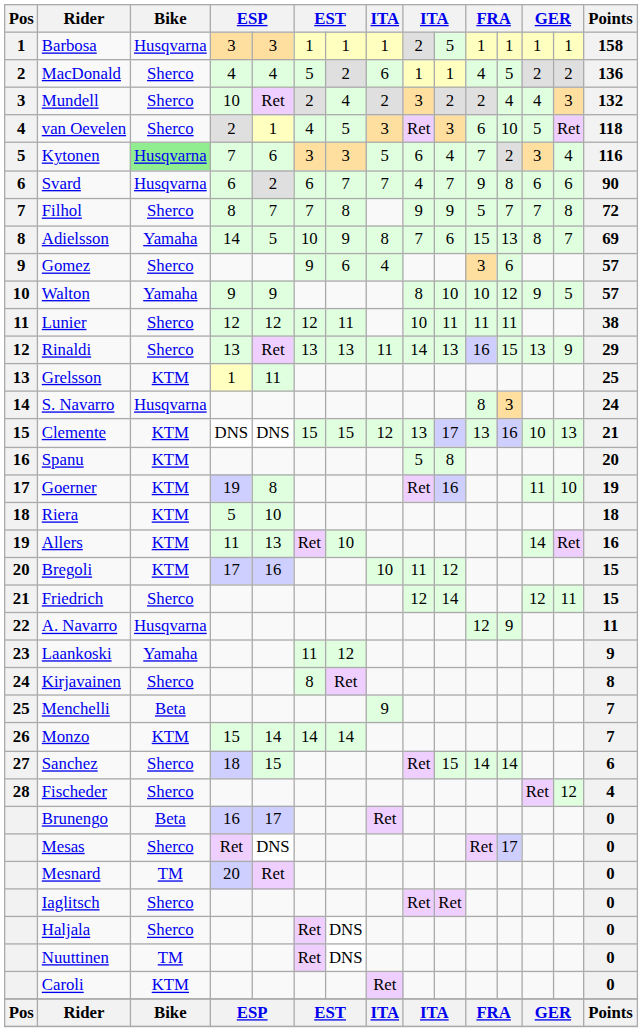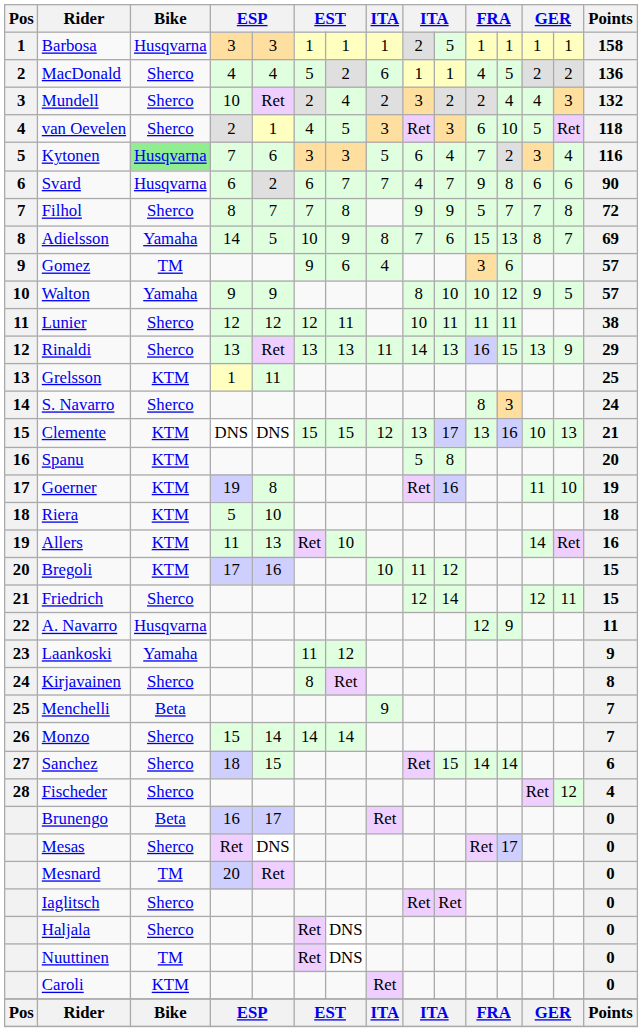 <table class="wikitable" style="font-size: 80%; text-align:center">
 <tr valign="top">
 <th valign="middle">Pos</th>
 <th valign="middle">Rider</th>
 <th valign="middle">Bike</th>
 <th colspan=2><a href='#'>ESP</a><br></th>
 <th colspan=2><a href='#'>EST</a><br></th>
 <th><a href='#'>ITA</a><br></th>
 <th colspan=2><a href='#'>ITA</a><br></th>
 <th colspan=2><a href='#'>FRA</a><br></th>
 <th colspan=2><a href='#'>GER</a><br></th>
 <th valign="middle">Points</th>
 </tr>
 <tr>
 <th>1</th>
 <td align=left> <a href='#'>Barbosa</a></td>
 <td><a href='#'>Husqvarna</a></td>
 <td style="background:#ffdf9f;">3</td>
 <td style="background:#ffdf9f;">3</td>
 <td style="background:#ffffbf;">1</td>
 <td style="background:#ffffbf;">1</td>
 <td style="background:#ffffbf;">1</td>
 <td style="background:#dfdfdf;">2</td>
 <td style="background:#dfffdf;">5</td>
 <td style="background:#ffffbf;">1</td>
 <td style="background:#ffffbf;">1</td>
 <td style="background:#ffffbf;">1</td>
 <td style="background:#ffffbf;">1</td>
 <th>158</th>
 </tr>
 <tr>
 <th>2</th>
 <td align=left> <a href='#'>MacDonald</a></td>
 <td><a href='#'>Sherco</a></td>
 <td style="background:#dfffdf;">4</td>
 <td style="background:#dfffdf;">4</td>
 <td style="background:#dfffdf;">5</td>
 <td style="background:#dfdfdf;">2</td>
 <td style="background:#dfffdf;">6</td>
 <td style="background:#ffffbf;">1</td>
 <td style="background:#ffffbf;">1</td>
 <td style="background:#dfffdf;">4</td>
 <td style="background:#dfffdf;">5</td>
 <td style="background:#dfdfdf;">2</td>
 <td style="background:#dfdfdf;">2</td>
 <th>136</th>
 </tr>
 <tr>
 <th>3</th>
 <td align=left> <a href='#'>Mundell</a></td>
 <td><a href='#'>Sherco</a></td>
 <td style="background:#dfffdf;">10</td>
 <td style="background:#efcfff;">Ret</td>
 <td style="background:#dfdfdf;">2</td>
 <td style="background:#dfffdf;">4</td>
 <td style="background:#dfdfdf;">2</td>
 <td style="background:#ffdf9f;">3</td>
 <td style="background:#dfdfdf;">2</td>
 <td style="background:#dfdfdf;">2</td>
 <td style="background:#dfffdf;">4</td>
 <td style="background:#dfffdf;">4</td>
 <td style="background:#ffdf9f;">3</td>
 <th>132</th>
 </tr>
 <tr>
 <th>4</th>
 <td align=left> <a href='#'>van Oevelen</a></td>
 <td><a href='#'>Sherco</a></td>
 <td style="background:#dfdfdf;">2</td>
 <td style="background:#ffffbf;">1</td>
 <td style="background:#dfffdf;">4</td>
 <td style="background:#dfffdf;">5</td>
 <td style="background:#ffdf9f;">3</td>
 <td style="background:#efcfff;">Ret</td>
 <td style="background:#ffdf9f;">3</td>
 <td style="background:#dfffdf;">6</td>
 <td style="background:#dfffdf;">10</td>
 <td style="background:#dfffdf;">5</td>
 <td style="background:#efcfff;">Ret</td>
 <th>118</th>
 </tr>
 <tr>
 <th>5</th>
 <td align=left> <a href='#'>Kytonen</a></td>
 <td style="background: lightgreen;"><a href='#'>Husqvarna</a></td>
 <td style="background:#dfffdf;">7</td>
 <td style="background:#dfffdf;">6</td>
 <td style="background:#ffdf9f;">3</td>
 <td style="background:#ffdf9f;">3</td>
 <td style="background:#dfffdf;">5</td>
 <td style="background:#dfffdf;">6</td>
 <td style="background:#dfffdf;">4</td>
 <td style="background:#dfffdf;">7</td>
 <td style="background:#dfdfdf;">2</td>
 <td style="background:#ffdf9f;">3</td>
 <td style="background:#dfffdf;">4</td>
 <th>116</th>
 </tr>
 <tr>
 <th>6</th>
 <td align=left> <a href='#'>Svard</a></td>
 <td><a href='#'>Husqvarna</a></td>
 <td style="background:#dfffdf;">6</td>
 <td style="background:#dfdfdf;">2</td>
 <td style="background:#dfffdf;">6</td>
 <td style="background:#dfffdf;">7</td>
 <td style="background:#dfffdf;">7</td>
 <td style="background:#dfffdf;">4</td>
 <td style="background:#dfffdf;">7</td>
 <td style="background:#dfffdf;">9</td>
 <td style="background:#dfffdf;">8</td>
 <td style="background:#dfffdf;">6</td>
 <td style="background:#dfffdf;">6</td>
 <th>90</th>
 </tr>
 <tr>
 <th>7</th>
 <td align=left> <a href='#'>Filhol</a></td>
 <td><a href='#'>Sherco</a></td>
 <td style="background:#dfffdf;">8</td>
 <td style="background:#dfffdf;">7</td>
 <td style="background:#dfffdf;">7</td>
 <td style="background:#dfffdf;">8</td>
 <td></td>
 <td style="background:#dfffdf;">9</td>
 <td style="background:#dfffdf;">9</td>
 <td style="background:#dfffdf;">5</td>
 <td style="background:#dfffdf;">7</td>
 <td style="background:#dfffdf;">7</td>
 <td style="background:#dfffdf;">8</td>
 <th>72</th>
 </tr>
 <tr>
 <th>8</th>
 <td align=left> <a href='#'>Adielsson</a></td>
 <td><a href='#'>Yamaha</a></td>
 <td style="background:#dfffdf;">14</td>
 <td style="background:#dfffdf;">5</td>
 <td style="background:#dfffdf;">10</td>
 <td style="background:#dfffdf;">9</td>
 <td style="background:#dfffdf;">8</td>
 <td style="background:#dfffdf;">7</td>
 <td style="background:#dfffdf;">6</td>
 <td style="background:#dfffdf;">15</td>
 <td style="background:#dfffdf;">13</td>
 <td style="background:#dfffdf;">8</td>
 <td style="background:#dfffdf;">7</td>
 <th>69</th>
 </tr>
 <tr>
 <th>9</th>
 <td align=left> <a href='#'>Gomez</a></td>
-<td><a href='#'>Sherco</a></td>
+<td><a href='#'>TM</a></td>
 <td></td>
 <td></td>
 <td style="background:#dfffdf;">9</td>
 <td style="background:#dfffdf;">6</td>
 <td style="background:#dfffdf;">4</td>
 <td></td>
 <td></td>
 <td style="background:#ffdf9f;">3</td>
 <td style="background:#dfffdf;">6</td>
 <td></td>
 <td></td>
 <th>57</th>
 </tr>
 <tr>
 <th>10</th>
 <td align=left> <a href='#'>Walton</a></td>
 <td><a href='#'>Yamaha</a></td>
 <td style="background:#dfffdf;">9</td>
 <td style="background:#dfffdf;">9</td>
 <td></td>
 <td></td>
 <td></td>
 <td style="background:#dfffdf;">8</td>
 <td style="background:#dfffdf;">10</td>
 <td style="background:#dfffdf;">10</td>
 <td style="background:#dfffdf;">12</td>
 <td style="background:#dfffdf;">9</td>
 <td style="background:#dfffdf;">5</td>
 <th>57</th>
 </tr>
 <tr>
 <th>11</th>
 <td align=left> <a href='#'>Lunier</a></td>
 <td><a href='#'>Sherco</a></td>
 <td style="background:#dfffdf;">12</td>
 <td style="background:#dfffdf;">12</td>
 <td style="background:#dfffdf;">12</td>
 <td style="background:#dfffdf;">11</td>
 <td></td>
 <td style="background:#dfffdf;">10</td>
 <td style="background:#dfffdf;">11</td>
 <td style="background:#dfffdf;">11</td>
 <td style="background:#dfffdf;">11</td>
 <td></td>
 <td></td>
 <th>38</th>
 </tr>
 <tr>
 <th>12</th>
 <td align=left> <a href='#'>Rinaldi</a></td>
 <td><a href='#'>Sherco</a></td>
 <td style="background:#dfffdf;">13</td>
 <td style="background:#efcfff;">Ret</td>
 <td style="background:#dfffdf;">13</td>
 <td style="background:#dfffdf;">13</td>
 <td style="background:#dfffdf;">11</td>
 <td style="background:#dfffdf;">14</td>
 <td style="background:#dfffdf;">13</td>
 <td style="background:#cfcfff;">16</td>
 <td style="background:#dfffdf;">15</td>
 <td style="background:#dfffdf;">13</td>
 <td style="background:#dfffdf;">9</td>
 <th>29</th>
 </tr>
 <tr>
 <th>13</th>
 <td align=left> <a href='#'>Grelsson</a></td>
 <td><a href='#'>KTM</a></td>
 <td style="background:#ffffbf;">1</td>
 <td style="background:#dfffdf;">11</td>
 <td></td>
 <td></td>
 <td></td>
 <td></td>
 <td></td>
 <td></td>
 <td></td>
 <td></td>
 <td></td>
 <th>25</th>
 </tr>
 <tr>
 <th>14</th>
 <td align=left> <a href='#'>S. Navarro</a></td>
-<td><a href='#'>Husqvarna</a></td>
+<td><a href='#'>Sherco</a></td>
 <td></td>
 <td></td>
 <td></td>
 <td></td>
 <td></td>
 <td></td>
 <td></td>
 <td style="background:#dfffdf;">8</td>
 <td style="background:#ffdf9f;">3</td>
 <td></td>
 <td></td>
 <th>24</th>
 </tr>
 <tr>
 <th>15</th>
 <td align=left> <a href='#'>Clemente</a></td>
 <td><a href='#'>KTM</a></td>
 <td style="background:#ffffff;">DNS</td>
 <td style="background:#ffffff;">DNS</td>
 <td style="background:#dfffdf;">15</td>
 <td style="background:#dfffdf;">15</td>
 <td style="background:#dfffdf;">12</td>
 <td style="background:#dfffdf;">13</td>
 <td style="background:#cfcfff;">17</td>
 <td style="background:#dfffdf;">13</td>
 <td style="background:#cfcfff;">16</td>
 <td style="background:#dfffdf;">10</td>
 <td style="background:#dfffdf;">13</td>
 <th>21</th>
 </tr>
 <tr>
 <th>16</th>
 <td align=left> <a href='#'>Spanu</a></td>
 <td><a href='#'>KTM</a></td>
 <td></td>
 <td></td>
 <td></td>
 <td></td>
 <td></td>
 <td style="background:#dfffdf;">5</td>
 <td style="background:#dfffdf;">8</td>
 <td></td>
 <td></td>
 <td></td>
 <td></td>
 <th>20</th>
 </tr>
 <tr>
 <th>17</th>
 <td align=left> <a href='#'>Goerner</a></td>
 <td><a href='#'>KTM</a></td>
 <td style="background:#cfcfff;">19</td>
 <td style="background:#dfffdf;">8</td>
 <td></td>
 <td></td>
 <td></td>
 <td style="background:#efcfff;">Ret</td>
 <td style="background:#cfcfff;">16</td>
 <td></td>
 <td></td>
 <td style="background:#dfffdf;">11</td>
 <td style="background:#dfffdf;">10</td>
 <th>19</th>
 </tr>
 <tr>
 <th>18</th>
 <td align=left> <a href='#'>Riera</a></td>
 <td><a href='#'>KTM</a></td>
 <td style="background:#dfffdf;">5</td>
 <td style="background:#dfffdf;">10</td>
 <td></td>
 <td></td>
 <td></td>
 <td></td>
 <td></td>
 <td></td>
 <td></td>
 <td></td>
 <td></td>
 <th>18</th>
 </tr>
 <tr>
 <th>19</th>
 <td align=left> <a href='#'>Allers</a></td>
 <td><a href='#'>KTM</a></td>
 <td style="background:#dfffdf;">11</td>
 <td style="background:#dfffdf;">13</td>
 <td style="background:#efcfff;">Ret</td>
 <td style="background:#dfffdf;">10</td>
 <td></td>
 <td></td>
 <td></td>
 <td></td>
 <td></td>
 <td style="background:#dfffdf;">14</td>
 <td style="background:#efcfff;">Ret</td>
 <th>16</th>
 </tr>
 <tr>
 <th>20</th>
 <td align=left> <a href='#'>Bregoli</a></td>
 <td><a href='#'>KTM</a></td>
 <td style="background:#cfcfff;">17</td>
 <td style="background:#cfcfff;">16</td>
 <td></td>
 <td></td>
 <td style="background:#dfffdf;">10</td>
 <td style="background:#dfffdf;">11</td>
 <td style="background:#dfffdf;">12</td>
 <td></td>
 <td></td>
 <td></td>
 <td></td>
 <th>15</th>
 </tr>
 <tr>
 <th>21</th>
 <td align=left> <a href='#'>Friedrich</a></td>
 <td><a href='#'>Sherco</a></td>
 <td></td>
 <td></td>
 <td></td>
 <td></td>
 <td></td>
 <td style="background:#dfffdf;">12</td>
 <td style="background:#dfffdf;">14</td>
 <td></td>
 <td></td>
 <td style="background:#dfffdf;">12</td>
 <td style="background:#dfffdf;">11</td>
 <th>15</th>
 </tr>
 <tr>
 <th>22</th>
 <td align=left> <a href='#'>A. Navarro</a></td>
 <td><a href='#'>Husqvarna</a></td>
 <td></td>
 <td></td>
 <td></td>
 <td></td>
 <td></td>
 <td></td>
 <td></td>
 <td style="background:#dfffdf;">12</td>
 <td style="background:#dfffdf;">9</td>
 <td></td>
 <td></td>
 <th>11</th>
 </tr>
 <tr>
 <th>23</th>
 <td align=left> <a href='#'>Laankoski</a></td>
 <td><a href='#'>Yamaha</a></td>
 <td></td>
 <td></td>
 <td style="background:#dfffdf;">11</td>
 <td style="background:#dfffdf;">12</td>
 <td></td>
 <td></td>
 <td></td>
 <td></td>
 <td></td>
 <td></td>
 <td></td>
 <th>9</th>
 </tr>
 <tr>
 <th>24</th>
 <td align=left> <a href='#'>Kirjavainen</a></td>
 <td><a href='#'>Sherco</a></td>
 <td></td>
 <td></td>
 <td style="background:#dfffdf;">8</td>
 <td style="background:#efcfff;">Ret</td>
 <td></td>
 <td></td>
 <td></td>
 <td></td>
 <td></td>
 <td></td>
 <td></td>
 <th>8</th>
 </tr>
 <tr>
 <th>25</th>
 <td align=left> <a href='#'>Menchelli</a></td>
 <td><a href='#'>Beta</a></td>
 <td></td>
 <td></td>
 <td></td>
 <td></td>
 <td style="background:#dfffdf;">9</td>
 <td></td>
 <td></td>
 <td></td>
 <td></td>
 <td></td>
 <td></td>
 <th>7</th>
 </tr>
 <tr>
 <th>26</th>
 <td align=left> <a href='#'>Monzo</a></td>
-<td><a href='#'>KTM</a></td>
+<td><a href='#'>Sherco</a></td>
 <td style="background:#dfffdf;">15</td>
 <td style="background:#dfffdf;">14</td>
 <td style="background:#dfffdf;">14</td>
 <td style="background:#dfffdf;">14</td>
 <td></td>
 <td></td>
 <td></td>
 <td></td>
 <td></td>
 <td></td>
 <td></td>
 <th>7</th>
 </tr>
 <tr>
 <th>27</th>
 <td align=left> <a href='#'>Sanchez</a></td>
 <td><a href='#'>Sherco</a></td>
 <td style="background:#cfcfff;">18</td>
 <td style="background:#dfffdf;">15</td>
 <td></td>
 <td></td>
 <td></td>
 <td style="background:#efcfff;">Ret</td>
 <td style="background:#dfffdf;">15</td>
 <td style="background:#dfffdf;">14</td>
 <td style="background:#dfffdf;">14</td>
 <td></td>
 <td></td>
 <th>6</th>
 </tr>
 <tr>
 <th>28</th>
 <td align=left> <a href='#'>Fischeder</a></td>
 <td><a href='#'>Sherco</a></td>
 <td></td>
 <td></td>
 <td></td>
 <td></td>
 <td></td>
 <td></td>
 <td></td>
 <td></td>
 <td></td>
 <td style="background:#efcfff;">Ret</td>
 <td style="background:#dfffdf;">12</td>
 <th>4</th>
 </tr>
 <tr>
 <th></th>
 <td align=left> <a href='#'>Brunengo</a></td>
 <td><a href='#'>Beta</a></td>
 <td style="background:#cfcfff;">16</td>
 <td style="background:#cfcfff;">17</td>
 <td></td>
 <td></td>
 <td style="background:#efcfff;">Ret</td>
 <td></td>
 <td></td>
 <td></td>
 <td></td>
 <td></td>
 <td></td>
 <th>0</th>
 </tr>
 <tr>
 <th></th>
 <td align=left> <a href='#'>Mesas</a></td>
 <td><a href='#'>Sherco</a></td>
 <td style="background:#efcfff;">Ret</td>
 <td style="background:#ffffff;">DNS</td>
 <td></td>
 <td></td>
 <td></td>
 <td></td>
 <td></td>
 <td style="background:#efcfff;">Ret</td>
 <td style="background:#cfcfff;">17</td>
 <td></td>
 <td></td>
 <th>0</th>
 </tr>
 <tr>
 <th></th>
 <td align=left> <a href='#'>Mesnard</a></td>
 <td><a href='#'>TM</a></td>
 <td style="background:#cfcfff;">20</td>
 <td style="background:#efcfff;">Ret</td>
 <td></td>
 <td></td>
 <td></td>
 <td></td>
 <td></td>
 <td></td>
 <td></td>
 <td></td>
 <td></td>
 <th>0</th>
 </tr>
 <tr>
 <th></th>
 <td align=left> <a href='#'>Iaglitsch</a></td>
 <td><a href='#'>Sherco</a></td>
 <td></td>
 <td></td>
 <td></td>
 <td></td>
 <td></td>
 <td style="background:#efcfff;">Ret</td>
 <td style="background:#efcfff;">Ret</td>
 <td></td>
 <td></td>
 <td></td>
 <td></td>
 <th>0</th>
 </tr>
 <tr>
 <th></th>
 <td align=left> <a href='#'>Haljala</a></td>
 <td><a href='#'>Sherco</a></td>
 <td></td>
 <td></td>
 <td style="background:#efcfff;">Ret</td>
 <td style="background:#ffffff;">DNS</td>
 <td></td>
 <td></td>
 <td></td>
 <td></td>
 <td></td>
 <td></td>
 <td></td>
 <th>0</th>
 </tr>
 <tr>
 <th></th>
 <td align=left> <a href='#'>Nuuttinen</a></td>
 <td><a href='#'>TM</a></td>
 <td></td>
 <td></td>
 <td style="background:#efcfff;">Ret</td>
 <td style="background:#ffffff;">DNS</td>
 <td></td>
 <td></td>
 <td></td>
 <td></td>
 <td></td>
 <td></td>
 <td></td>
 <th>0</th>
 </tr>
 <tr>
 <th></th>
 <td align=left> <a href='#'>Caroli</a></td>
 <td><a href='#'>KTM</a></td>
 <td></td>
 <td></td>
 <td></td>
 <td></td>
 <td style="background:#efcfff;">Ret</td>
 <td></td>
 <td></td>
 <td></td>
 <td></td>
 <td></td>
 <td></td>
 <th>0</th>
 </tr>
 <tr>
 </tr>
 <tr valign="top">
 <th valign="middle">Pos</th>
 <th valign="middle">Rider</th>
 <th valign="middle">Bike</th>
 <th colspan=2><a href='#'>ESP</a><br></th>
 <th colspan=2><a href='#'>EST</a><br></th>
 <th><a href='#'>ITA</a><br></th>
 <th colspan=2><a href='#'>ITA</a><br></th>
 <th colspan=2><a href='#'>FRA</a><br></th>
 <th colspan=2><a href='#'>GER</a><br></th>
 <th valign="middle">Points</th>
 </tr>
 <tr>
 </tr>
 </table>
